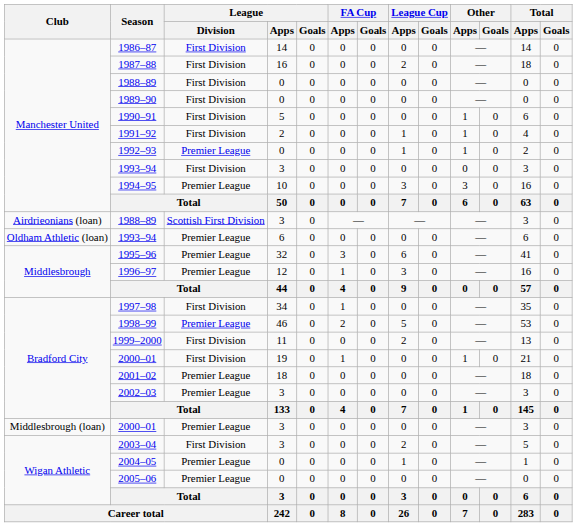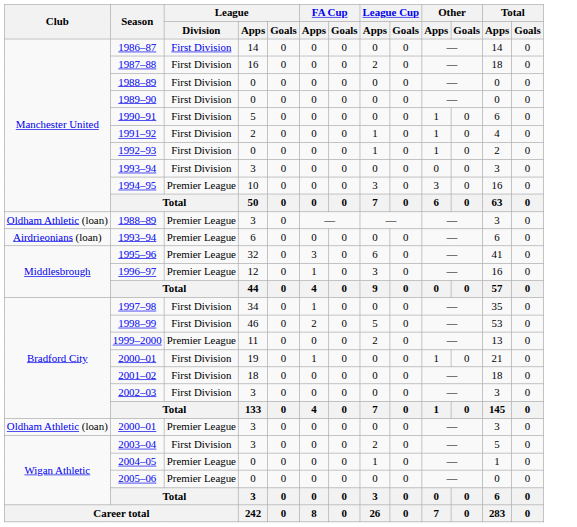 <table class="wikitable" style="text-align:center">
 <tr>
 <th rowspan="2">Club</th>
 <th rowspan="2">Season</th>
 <th colspan="3">League</th>
 <th colspan="2"><a href='#'>FA Cup</a></th>
 <th colspan="2"><a href='#'>League Cup</a></th>
 <th colspan="2">Other</th>
 <th colspan="2">Total</th>
 </tr>
 <tr>
 <th>Division</th>
 <th>Apps</th>
 <th>Goals</th>
 <th>Apps</th>
 <th>Goals</th>
 <th>Apps</th>
 <th>Goals</th>
 <th>Apps</th>
 <th>Goals</th>
 <th>Apps</th>
 <th>Goals</th>
 </tr>
 <tr>
 <td rowspan="10"><a href='#'>Manchester United</a></td>
 <td><a href='#'>1986–87</a></td>
 <td><a href='#'>First Division</a></td>
 <td>14</td>
 <td>0</td>
 <td>0</td>
 <td>0</td>
 <td>0</td>
 <td>0</td>
 <td colspan="2">—</td>
 <td>14</td>
 <td>0</td>
 </tr>
 <tr>
 <td><a href='#'>1987–88</a></td>
 <td>First Division</td>
 <td>16</td>
 <td>0</td>
 <td>0</td>
 <td>0</td>
 <td>2</td>
 <td>0</td>
 <td colspan="2">—</td>
 <td>18</td>
 <td>0</td>
 </tr>
 <tr>
 <td><a href='#'>1988–89</a></td>
 <td>First Division</td>
 <td>0</td>
 <td>0</td>
 <td>0</td>
 <td>0</td>
 <td>0</td>
 <td>0</td>
 <td colspan="2">—</td>
 <td>0</td>
 <td>0</td>
 </tr>
 <tr>
 <td><a href='#'>1989–90</a></td>
 <td>First Division</td>
 <td>0</td>
 <td>0</td>
 <td>0</td>
 <td>0</td>
 <td>0</td>
 <td>0</td>
 <td colspan="2">—</td>
 <td>0</td>
 <td>0</td>
 </tr>
 <tr>
 <td><a href='#'>1990–91</a></td>
 <td>First Division</td>
 <td>5</td>
 <td>0</td>
 <td>0</td>
 <td>0</td>
 <td>0</td>
 <td>0</td>
 <td>1</td>
 <td>0</td>
 <td>6</td>
 <td>0</td>
 </tr>
 <tr>
 <td><a href='#'>1991–92</a></td>
 <td>First Division</td>
 <td>2</td>
 <td>0</td>
 <td>0</td>
 <td>0</td>
 <td>1</td>
 <td>0</td>
 <td>1</td>
 <td>0</td>
 <td>4</td>
 <td>0</td>
 </tr>
 <tr>
 <td><a href='#'>1992–93</a></td>
-<td><a href='#'>Premier League</a></td>
+<td>First Division</td>
 <td>0</td>
 <td>0</td>
 <td>0</td>
 <td>0</td>
 <td>1</td>
 <td>0</td>
 <td>1</td>
 <td>0</td>
 <td>2</td>
 <td>0</td>
 </tr>
 <tr>
 <td><a href='#'>1993–94</a></td>
 <td>First Division</td>
 <td>3</td>
 <td>0</td>
 <td>0</td>
 <td>0</td>
 <td>0</td>
 <td>0</td>
 <td>0</td>
 <td>0</td>
 <td>3</td>
 <td>0</td>
 </tr>
 <tr>
 <td><a href='#'>1994–95</a></td>
 <td>Premier League</td>
 <td>10</td>
 <td>0</td>
 <td>0</td>
 <td>0</td>
 <td>3</td>
 <td>0</td>
 <td>3</td>
 <td>0</td>
 <td>16</td>
 <td>0</td>
 </tr>
 <tr>
 <th colspan="2">Total</th>
 <th>50</th>
 <th>0</th>
 <th>0</th>
 <th>0</th>
 <th>7</th>
 <th>0</th>
 <th>6</th>
 <th>0</th>
 <th>63</th>
 <th>0</th>
 </tr>
 <tr>
-<td><a href='#'>Airdrieonians</a> (loan)</td>
+<td><a href='#'>Oldham Athletic</a> (loan)</td>
 <td><a href='#'>1988–89</a></td>
-<td><a href='#'>Scottish First Division</a></td>
+<td>Premier League</td>
 <td>3</td>
 <td>0</td>
 <td colspan="2">—</td>
 <td colspan="2">—</td>
 <td colspan="2">—</td>
 <td>3</td>
 <td>0</td>
 </tr>
 <tr>
-<td><a href='#'>Oldham Athletic</a> (loan)</td>
+<td><a href='#'>Airdrieonians</a> (loan)</td>
 <td><a href='#'>1993–94</a></td>
 <td>Premier League</td>
 <td>6</td>
 <td>0</td>
 <td>0</td>
 <td>0</td>
 <td>0</td>
 <td>0</td>
 <td colspan="2">—</td>
 <td>6</td>
 <td>0</td>
 </tr>
 <tr>
 <td rowspan="3"><a href='#'>Middlesbrough</a></td>
 <td><a href='#'>1995–96</a></td>
 <td>Premier League</td>
 <td>32</td>
 <td>0</td>
 <td>3</td>
 <td>0</td>
 <td>6</td>
 <td>0</td>
 <td colspan="2">—</td>
 <td>41</td>
 <td>0</td>
 </tr>
 <tr>
 <td><a href='#'>1996–97</a></td>
 <td>Premier League</td>
 <td>12</td>
 <td>0</td>
 <td>1</td>
 <td>0</td>
 <td>3</td>
 <td>0</td>
 <td colspan="2">—</td>
 <td>16</td>
 <td>0</td>
 </tr>
 <tr>
 <th colspan="2">Total</th>
 <th>44</th>
 <th>0</th>
 <th>4</th>
 <th>0</th>
 <th>9</th>
 <th>0</th>
 <th>0</th>
 <th>0</th>
 <th>57</th>
 <th>0</th>
 </tr>
 <tr>
 <td rowspan="7"><a href='#'>Bradford City</a></td>
 <td><a href='#'>1997–98</a></td>
 <td>First Division</td>
 <td>34</td>
 <td>0</td>
 <td>1</td>
 <td>0</td>
 <td>0</td>
 <td>0</td>
 <td colspan="2">—</td>
 <td>35</td>
 <td>0</td>
 </tr>
 <tr>
 <td><a href='#'>1998–99</a></td>
-<td><a href='#'>Premier League</a></td>
+<td>First Division</td>
 <td>46</td>
 <td>0</td>
 <td>2</td>
 <td>0</td>
 <td>5</td>
 <td>0</td>
 <td colspan="2">—</td>
 <td>53</td>
 <td>0</td>
 </tr>
 <tr>
 <td><a href='#'>1999–2000</a></td>
-<td>First Division</td>
+<td>Premier League</td>
 <td>11</td>
 <td>0</td>
 <td>0</td>
 <td>0</td>
 <td>2</td>
 <td>0</td>
 <td colspan="2">—</td>
 <td>13</td>
 <td>0</td>
 </tr>
 <tr>
 <td><a href='#'>2000–01</a></td>
 <td>First Division</td>
 <td>19</td>
 <td>0</td>
 <td>1</td>
 <td>0</td>
 <td>0</td>
 <td>0</td>
 <td>1</td>
 <td>0</td>
 <td>21</td>
 <td>0</td>
 </tr>
 <tr>
 <td><a href='#'>2001–02</a></td>
-<td>Premier League</td>
+<td>First Division</td>
 <td>18</td>
 <td>0</td>
 <td>0</td>
 <td>0</td>
 <td>0</td>
 <td>0</td>
 <td colspan="2">—</td>
 <td>18</td>
 <td>0</td>
 </tr>
 <tr>
 <td><a href='#'>2002–03</a></td>
-<td>Premier League</td>
+<td>First Division</td>
 <td>3</td>
 <td>0</td>
 <td>0</td>
 <td>0</td>
 <td>0</td>
 <td>0</td>
 <td colspan="2">—</td>
 <td>3</td>
 <td>0</td>
 </tr>
 <tr>
 <th colspan="2">Total</th>
 <th>133</th>
 <th>0</th>
 <th>4</th>
 <th>0</th>
 <th>7</th>
 <th>0</th>
 <th>1</th>
 <th>0</th>
 <th>145</th>
 <th>0</th>
 </tr>
 <tr>
-<td>Middlesbrough (loan)</td>
+<td><a href='#'>Oldham Athletic</a> (loan)</td>
 <td><a href='#'>2000–01</a></td>
 <td>Premier League</td>
 <td>3</td>
 <td>0</td>
 <td>0</td>
 <td>0</td>
 <td>0</td>
 <td>0</td>
 <td colspan="2">—</td>
 <td>3</td>
 <td>0</td>
 </tr>
 <tr>
 <td rowspan="4"><a href='#'>Wigan Athletic</a></td>
 <td><a href='#'>2003–04</a></td>
 <td>First Division</td>
 <td>3</td>
 <td>0</td>
 <td>0</td>
 <td>0</td>
 <td>2</td>
 <td>0</td>
 <td colspan="2">—</td>
 <td>5</td>
 <td>0</td>
 </tr>
 <tr>
 <td><a href='#'>2004–05</a></td>
 <td>Premier League</td>
 <td>0</td>
 <td>0</td>
 <td>0</td>
 <td>0</td>
 <td>1</td>
 <td>0</td>
 <td colspan="2">—</td>
 <td>1</td>
 <td>0</td>
 </tr>
 <tr>
 <td><a href='#'>2005–06</a></td>
 <td>Premier League</td>
 <td>0</td>
 <td>0</td>
 <td>0</td>
 <td>0</td>
 <td>0</td>
 <td>0</td>
 <td colspan="2">—</td>
 <td>0</td>
 <td>0</td>
 </tr>
 <tr>
 <th colspan="2">Total</th>
 <th>3</th>
 <th>0</th>
 <th>0</th>
 <th>0</th>
 <th>3</th>
 <th>0</th>
 <th>0</th>
 <th>0</th>
 <th>6</th>
 <th>0</th>
 </tr>
 <tr>
 <th colspan="3">Career total</th>
 <th>242</th>
 <th>0</th>
 <th>8</th>
 <th>0</th>
 <th>26</th>
 <th>0</th>
 <th>7</th>
 <th>0</th>
 <th>283</th>
 <th>0</th>
 </tr>
 </table>
